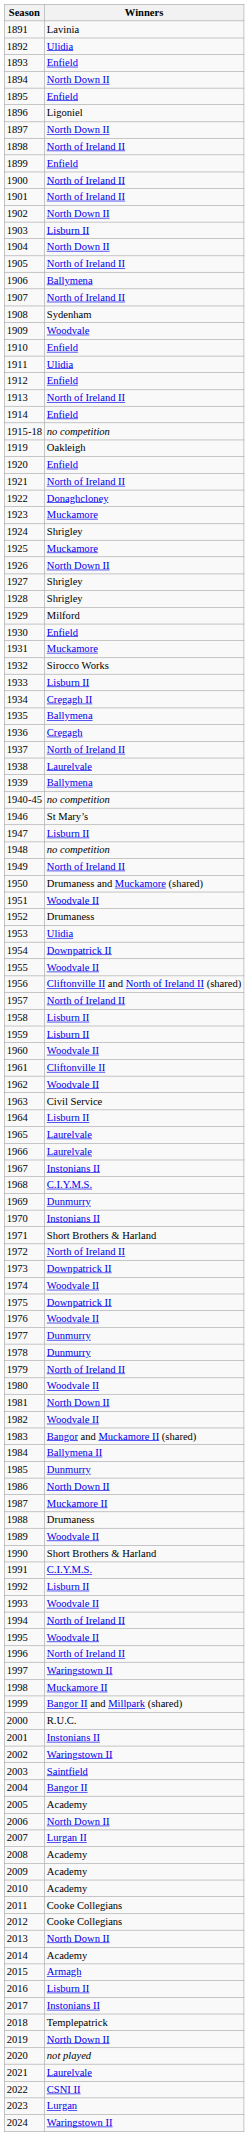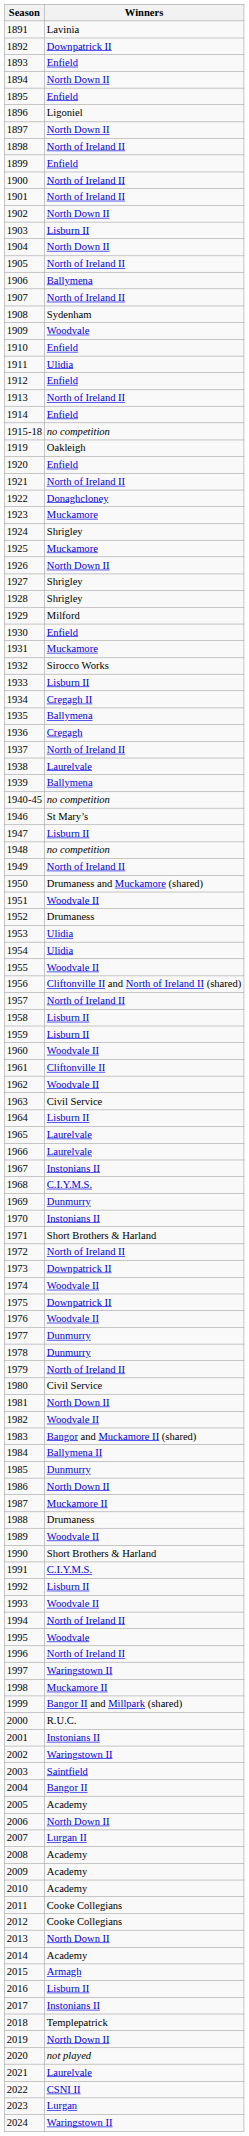 <table class="wikitable">
 <tr>
 <th>Season</th>
 <th>Winners</th>
 </tr>
 <tr>
 <td>1891</td>
 <td>Lavinia</td>
 </tr>
 <tr>
 <td>1892</td>
-<td><a href='#'>Ulidia</a></td>
+<td><a href='#'>Downpatrick II</a></td>
 </tr>
 <tr>
 <td>1893</td>
 <td><a href='#'>Enfield</a></td>
 </tr>
 <tr>
 <td>1894</td>
 <td><a href='#'>North Down II</a></td>
 </tr>
 <tr>
 <td>1895</td>
 <td><a href='#'>Enfield</a></td>
 </tr>
 <tr>
 <td>1896</td>
 <td>Ligoniel</td>
 </tr>
 <tr>
 <td>1897</td>
 <td><a href='#'>North Down II</a></td>
 </tr>
 <tr>
 <td>1898</td>
 <td><a href='#'>North of Ireland II</a></td>
 </tr>
 <tr>
 <td>1899</td>
 <td><a href='#'>Enfield</a></td>
 </tr>
 <tr>
 <td>1900</td>
 <td><a href='#'>North of Ireland II</a></td>
 </tr>
 <tr>
 <td>1901</td>
 <td><a href='#'>North of Ireland II</a></td>
 </tr>
 <tr>
 <td>1902</td>
 <td><a href='#'>North Down II</a></td>
 </tr>
 <tr>
 <td>1903</td>
 <td><a href='#'>Lisburn II</a></td>
 </tr>
 <tr>
 <td>1904</td>
 <td><a href='#'>North Down II</a></td>
 </tr>
 <tr>
 <td>1905</td>
 <td><a href='#'>North of Ireland II</a></td>
 </tr>
 <tr>
 <td>1906</td>
 <td><a href='#'>Ballymena</a></td>
 </tr>
 <tr>
 <td>1907</td>
 <td><a href='#'>North of Ireland II</a></td>
 </tr>
 <tr>
 <td>1908</td>
 <td>Sydenham</td>
 </tr>
 <tr>
 <td>1909</td>
 <td><a href='#'>Woodvale</a></td>
 </tr>
 <tr>
 <td>1910</td>
 <td><a href='#'>Enfield</a></td>
 </tr>
 <tr>
 <td>1911</td>
 <td><a href='#'>Ulidia</a></td>
 </tr>
 <tr>
 <td>1912</td>
 <td><a href='#'>Enfield</a></td>
 </tr>
 <tr>
 <td>1913</td>
 <td><a href='#'>North of Ireland II</a></td>
 </tr>
 <tr>
 <td>1914</td>
 <td><a href='#'>Enfield</a></td>
 </tr>
 <tr>
 <td>1915-18</td>
 <td><em>no competition</em></td>
 </tr>
 <tr>
 <td>1919</td>
 <td>Oakleigh</td>
 </tr>
 <tr>
 <td>1920</td>
 <td><a href='#'>Enfield</a></td>
 </tr>
 <tr>
 <td>1921</td>
 <td><a href='#'>North of Ireland II</a></td>
 </tr>
 <tr>
 <td>1922</td>
 <td><a href='#'>Donaghcloney</a></td>
 </tr>
 <tr>
 <td>1923</td>
 <td><a href='#'>Muckamore</a></td>
 </tr>
 <tr>
 <td>1924</td>
 <td>Shrigley</td>
 </tr>
 <tr>
 <td>1925</td>
 <td><a href='#'>Muckamore</a></td>
 </tr>
 <tr>
 <td>1926</td>
 <td><a href='#'>North Down II</a></td>
 </tr>
 <tr>
 <td>1927</td>
 <td>Shrigley</td>
 </tr>
 <tr>
 <td>1928</td>
 <td>Shrigley</td>
 </tr>
 <tr>
 <td>1929</td>
 <td>Milford</td>
 </tr>
 <tr>
 <td>1930</td>
 <td><a href='#'>Enfield</a></td>
 </tr>
 <tr>
 <td>1931</td>
 <td><a href='#'>Muckamore</a></td>
 </tr>
 <tr>
 <td>1932</td>
 <td>Sirocco Works</td>
 </tr>
 <tr>
 <td>1933</td>
 <td><a href='#'>Lisburn II</a></td>
 </tr>
 <tr>
 <td>1934</td>
 <td><a href='#'>Cregagh II</a></td>
 </tr>
 <tr>
 <td>1935</td>
 <td><a href='#'>Ballymena</a></td>
 </tr>
 <tr>
 <td>1936</td>
 <td><a href='#'>Cregagh</a></td>
 </tr>
 <tr>
 <td>1937</td>
 <td><a href='#'>North of Ireland II</a></td>
 </tr>
 <tr>
 <td>1938</td>
 <td><a href='#'>Laurelvale</a></td>
 </tr>
 <tr>
 <td>1939</td>
 <td><a href='#'>Ballymena</a></td>
 </tr>
 <tr>
 <td>1940-45</td>
 <td><em>no competition</em></td>
 </tr>
 <tr>
 <td>1946</td>
 <td>St Mary’s</td>
 </tr>
 <tr>
 <td>1947</td>
 <td><a href='#'>Lisburn II</a></td>
 </tr>
 <tr>
 <td>1948</td>
 <td><em>no competition</em></td>
 </tr>
 <tr>
 <td>1949</td>
 <td><a href='#'>North of Ireland II</a></td>
 </tr>
 <tr>
 <td>1950</td>
 <td>Drumaness and <a href='#'>Muckamore</a> (shared)</td>
 </tr>
 <tr>
 <td>1951</td>
 <td><a href='#'>Woodvale II</a></td>
 </tr>
 <tr>
 <td>1952</td>
 <td>Drumaness</td>
 </tr>
 <tr>
 <td>1953</td>
 <td><a href='#'>Ulidia</a></td>
 </tr>
 <tr>
 <td>1954</td>
-<td><a href='#'>Downpatrick II</a></td>
+<td><a href='#'>Ulidia</a></td>
 </tr>
 <tr>
 <td>1955</td>
 <td><a href='#'>Woodvale II</a></td>
 </tr>
 <tr>
 <td>1956</td>
 <td><a href='#'>Cliftonville II</a> and <a href='#'>North of Ireland II</a> (shared)</td>
 </tr>
 <tr>
 <td>1957</td>
 <td><a href='#'>North of Ireland II</a></td>
 </tr>
 <tr>
 <td>1958</td>
 <td><a href='#'>Lisburn II</a></td>
 </tr>
 <tr>
 <td>1959</td>
 <td><a href='#'>Lisburn II</a></td>
 </tr>
 <tr>
 <td>1960</td>
 <td><a href='#'>Woodvale II</a></td>
 </tr>
 <tr>
 <td>1961</td>
 <td><a href='#'>Cliftonville II</a></td>
 </tr>
 <tr>
 <td>1962</td>
 <td><a href='#'>Woodvale II</a></td>
 </tr>
 <tr>
 <td>1963</td>
 <td>Civil Service</td>
 </tr>
 <tr>
 <td>1964</td>
 <td><a href='#'>Lisburn II</a></td>
 </tr>
 <tr>
 <td>1965</td>
 <td><a href='#'>Laurelvale</a></td>
 </tr>
 <tr>
 <td>1966</td>
 <td><a href='#'>Laurelvale</a></td>
 </tr>
 <tr>
 <td>1967</td>
 <td><a href='#'>Instonians II</a></td>
 </tr>
 <tr>
 <td>1968</td>
 <td><a href='#'>C.I.Y.M.S.</a></td>
 </tr>
 <tr>
 <td>1969</td>
 <td><a href='#'>Dunmurry</a></td>
 </tr>
 <tr>
 <td>1970</td>
 <td><a href='#'>Instonians II</a></td>
 </tr>
 <tr>
 <td>1971</td>
 <td>Short Brothers & Harland</td>
 </tr>
 <tr>
 <td>1972</td>
 <td><a href='#'>North of Ireland II</a></td>
 </tr>
 <tr>
 <td>1973</td>
 <td><a href='#'>Downpatrick II</a></td>
 </tr>
 <tr>
 <td>1974</td>
 <td><a href='#'>Woodvale II</a></td>
 </tr>
 <tr>
 <td>1975</td>
 <td><a href='#'>Downpatrick II</a></td>
 </tr>
 <tr>
 <td>1976</td>
 <td><a href='#'>Woodvale II</a></td>
 </tr>
 <tr>
 <td>1977</td>
 <td><a href='#'>Dunmurry</a></td>
 </tr>
 <tr>
 <td>1978</td>
 <td><a href='#'>Dunmurry</a></td>
 </tr>
 <tr>
 <td>1979</td>
 <td><a href='#'>North of Ireland II</a></td>
 </tr>
 <tr>
 <td>1980</td>
-<td><a href='#'>Woodvale II</a></td>
+<td>Civil Service</td>
 </tr>
 <tr>
 <td>1981</td>
 <td><a href='#'>North Down II</a></td>
 </tr>
 <tr>
 <td>1982</td>
 <td><a href='#'>Woodvale II</a></td>
 </tr>
 <tr>
 <td>1983</td>
 <td><a href='#'>Bangor</a> and <a href='#'>Muckamore II</a> (shared)</td>
 </tr>
 <tr>
 <td>1984</td>
 <td><a href='#'>Ballymena II</a></td>
 </tr>
 <tr>
 <td>1985</td>
 <td><a href='#'>Dunmurry</a></td>
 </tr>
 <tr>
 <td>1986</td>
 <td><a href='#'>North Down II</a></td>
 </tr>
 <tr>
 <td>1987</td>
 <td><a href='#'>Muckamore II</a></td>
 </tr>
 <tr>
 <td>1988</td>
 <td>Drumaness</td>
 </tr>
 <tr>
 <td>1989</td>
 <td><a href='#'>Woodvale II</a></td>
 </tr>
 <tr>
 <td>1990</td>
 <td>Short Brothers & Harland</td>
 </tr>
 <tr>
 <td>1991</td>
 <td><a href='#'>C.I.Y.M.S.</a></td>
 </tr>
 <tr>
 <td>1992</td>
 <td><a href='#'>Lisburn II</a></td>
 </tr>
 <tr>
 <td>1993</td>
 <td><a href='#'>Woodvale II</a></td>
 </tr>
 <tr>
 <td>1994</td>
 <td><a href='#'>North of Ireland II</a></td>
 </tr>
 <tr>
 <td>1995</td>
-<td><a href='#'>Woodvale II</a></td>
+<td><a href='#'>Woodvale</a></td>
 </tr>
 <tr>
 <td>1996</td>
 <td><a href='#'>North of Ireland II</a></td>
 </tr>
 <tr>
 <td>1997</td>
 <td><a href='#'>Waringstown II</a></td>
 </tr>
 <tr>
 <td>1998</td>
 <td><a href='#'>Muckamore II</a></td>
 </tr>
 <tr>
 <td>1999</td>
 <td><a href='#'>Bangor II</a> and <a href='#'>Millpark</a> (shared)</td>
 </tr>
 <tr>
 <td>2000</td>
 <td>R.U.C.</td>
 </tr>
 <tr>
 <td>2001</td>
 <td><a href='#'>Instonians II</a></td>
 </tr>
 <tr>
 <td>2002</td>
 <td><a href='#'>Waringstown II</a></td>
 </tr>
 <tr>
 <td>2003</td>
 <td><a href='#'>Saintfield</a></td>
 </tr>
 <tr>
 <td>2004</td>
 <td><a href='#'>Bangor II</a></td>
 </tr>
 <tr>
 <td>2005</td>
 <td>Academy</td>
 </tr>
 <tr>
 <td>2006</td>
 <td><a href='#'>North Down II</a></td>
 </tr>
 <tr>
 <td>2007</td>
 <td><a href='#'>Lurgan II</a></td>
 </tr>
 <tr>
 <td>2008</td>
 <td>Academy</td>
 </tr>
 <tr>
 <td>2009</td>
 <td>Academy</td>
 </tr>
 <tr>
 <td>2010</td>
 <td>Academy</td>
 </tr>
 <tr>
 <td>2011</td>
 <td>Cooke Collegians</td>
 </tr>
 <tr>
 <td>2012</td>
 <td>Cooke Collegians</td>
 </tr>
 <tr>
 <td>2013</td>
 <td><a href='#'>North Down II</a></td>
 </tr>
 <tr>
 <td>2014</td>
 <td>Academy</td>
 </tr>
 <tr>
 <td>2015</td>
 <td><a href='#'>Armagh</a></td>
 </tr>
 <tr>
 <td>2016</td>
 <td><a href='#'>Lisburn II</a></td>
 </tr>
 <tr>
 <td>2017</td>
 <td><a href='#'>Instonians II</a></td>
 </tr>
 <tr>
 <td>2018</td>
 <td>Templepatrick</td>
 </tr>
 <tr>
 <td>2019</td>
 <td><a href='#'>North Down II</a></td>
 </tr>
 <tr>
 <td>2020</td>
 <td><em>not played</em></td>
 </tr>
 <tr>
 <td>2021</td>
 <td><a href='#'>Laurelvale</a></td>
 </tr>
 <tr>
 <td>2022</td>
 <td><a href='#'>CSNI II</a></td>
 </tr>
 <tr>
 <td>2023</td>
 <td><a href='#'>Lurgan</a></td>
 </tr>
 <tr>
 <td>2024</td>
 <td><a href='#'>Waringstown II</a></td>
 </tr>
 </table>
